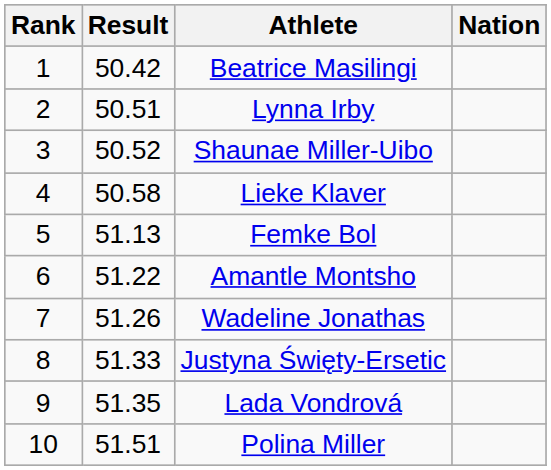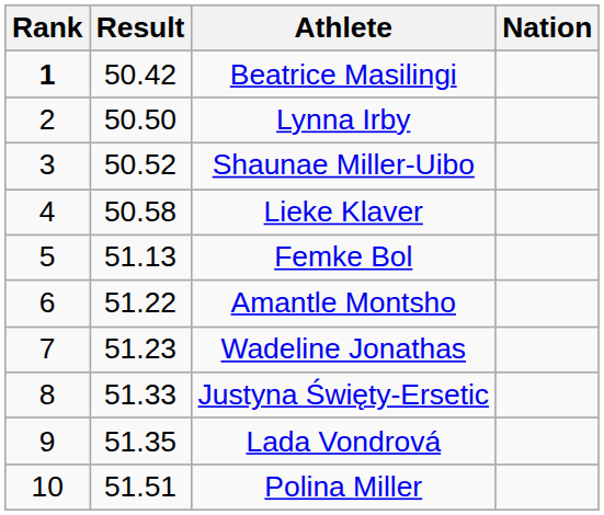 <table class="wikitable" style="text-align:center">
 <tr>
 <th>Rank</th>
 <th>Result</th>
 <th>Athlete</th>
 <th>Nation</th>
 </tr>
 <tr>
-<td>1</td>
+<td><strong>1</strong></td>
 <td>50.42</td>
 <td><a href='#'>Beatrice Masilingi</a></td>
 <td align=left></td>
 </tr>
 <tr>
 <td>2</td>
-<td>50.51</td>
+<td>50.50</td>
 <td><a href='#'>Lynna Irby</a></td>
 <td align=left></td>
 </tr>
 <tr>
 <td>3</td>
 <td>50.52</td>
 <td><a href='#'>Shaunae Miller-Uibo</a></td>
 <td align=left></td>
 </tr>
 <tr>
 <td>4</td>
 <td>50.58</td>
 <td><a href='#'>Lieke Klaver</a></td>
 <td align=left></td>
 </tr>
 <tr>
 <td>5</td>
 <td>51.13</td>
 <td><a href='#'>Femke Bol</a></td>
 <td align=left></td>
 </tr>
 <tr>
 <td>6</td>
 <td>51.22</td>
 <td><a href='#'>Amantle Montsho</a></td>
 <td align=left></td>
 </tr>
 <tr>
 <td>7</td>
-<td>51.26</td>
+<td>51.23</td>
 <td><a href='#'>Wadeline Jonathas</a></td>
 <td align=left></td>
 </tr>
 <tr>
 <td>8</td>
 <td>51.33</td>
 <td><a href='#'>Justyna Święty-Ersetic</a></td>
 <td align=left></td>
 </tr>
 <tr>
 <td>9</td>
 <td>51.35</td>
 <td><a href='#'>Lada Vondrová</a></td>
 <td align=left></td>
 </tr>
 <tr>
 <td>10</td>
 <td>51.51</td>
 <td><a href='#'>Polina Miller</a></td>
 <td align=left></td>
 </tr>
 </table>
